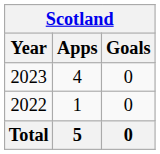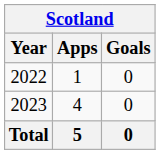 <table class="wikitable" style="text-align:center">
 <tr>
 <th colspan=3><a href='#'>Scotland</a></th>
 </tr>
 <tr>
 <th>Year</th>
 <th>Apps</th>
 <th>Goals</th>
 </tr>
 <tr>
-<td>2023</td>
-<td>4</td>
+<td>2022</td>
+<td>1</td>
 <td>0</td>
 </tr>
 <tr>
-<td>2022</td>
-<td>1</td>
+<td>2023</td>
+<td>4</td>
 <td>0</td>
 </tr>
 <tr>
 <th>Total</th>
 <th>5</th>
 <th>0</th>
 </tr>
 </table>
